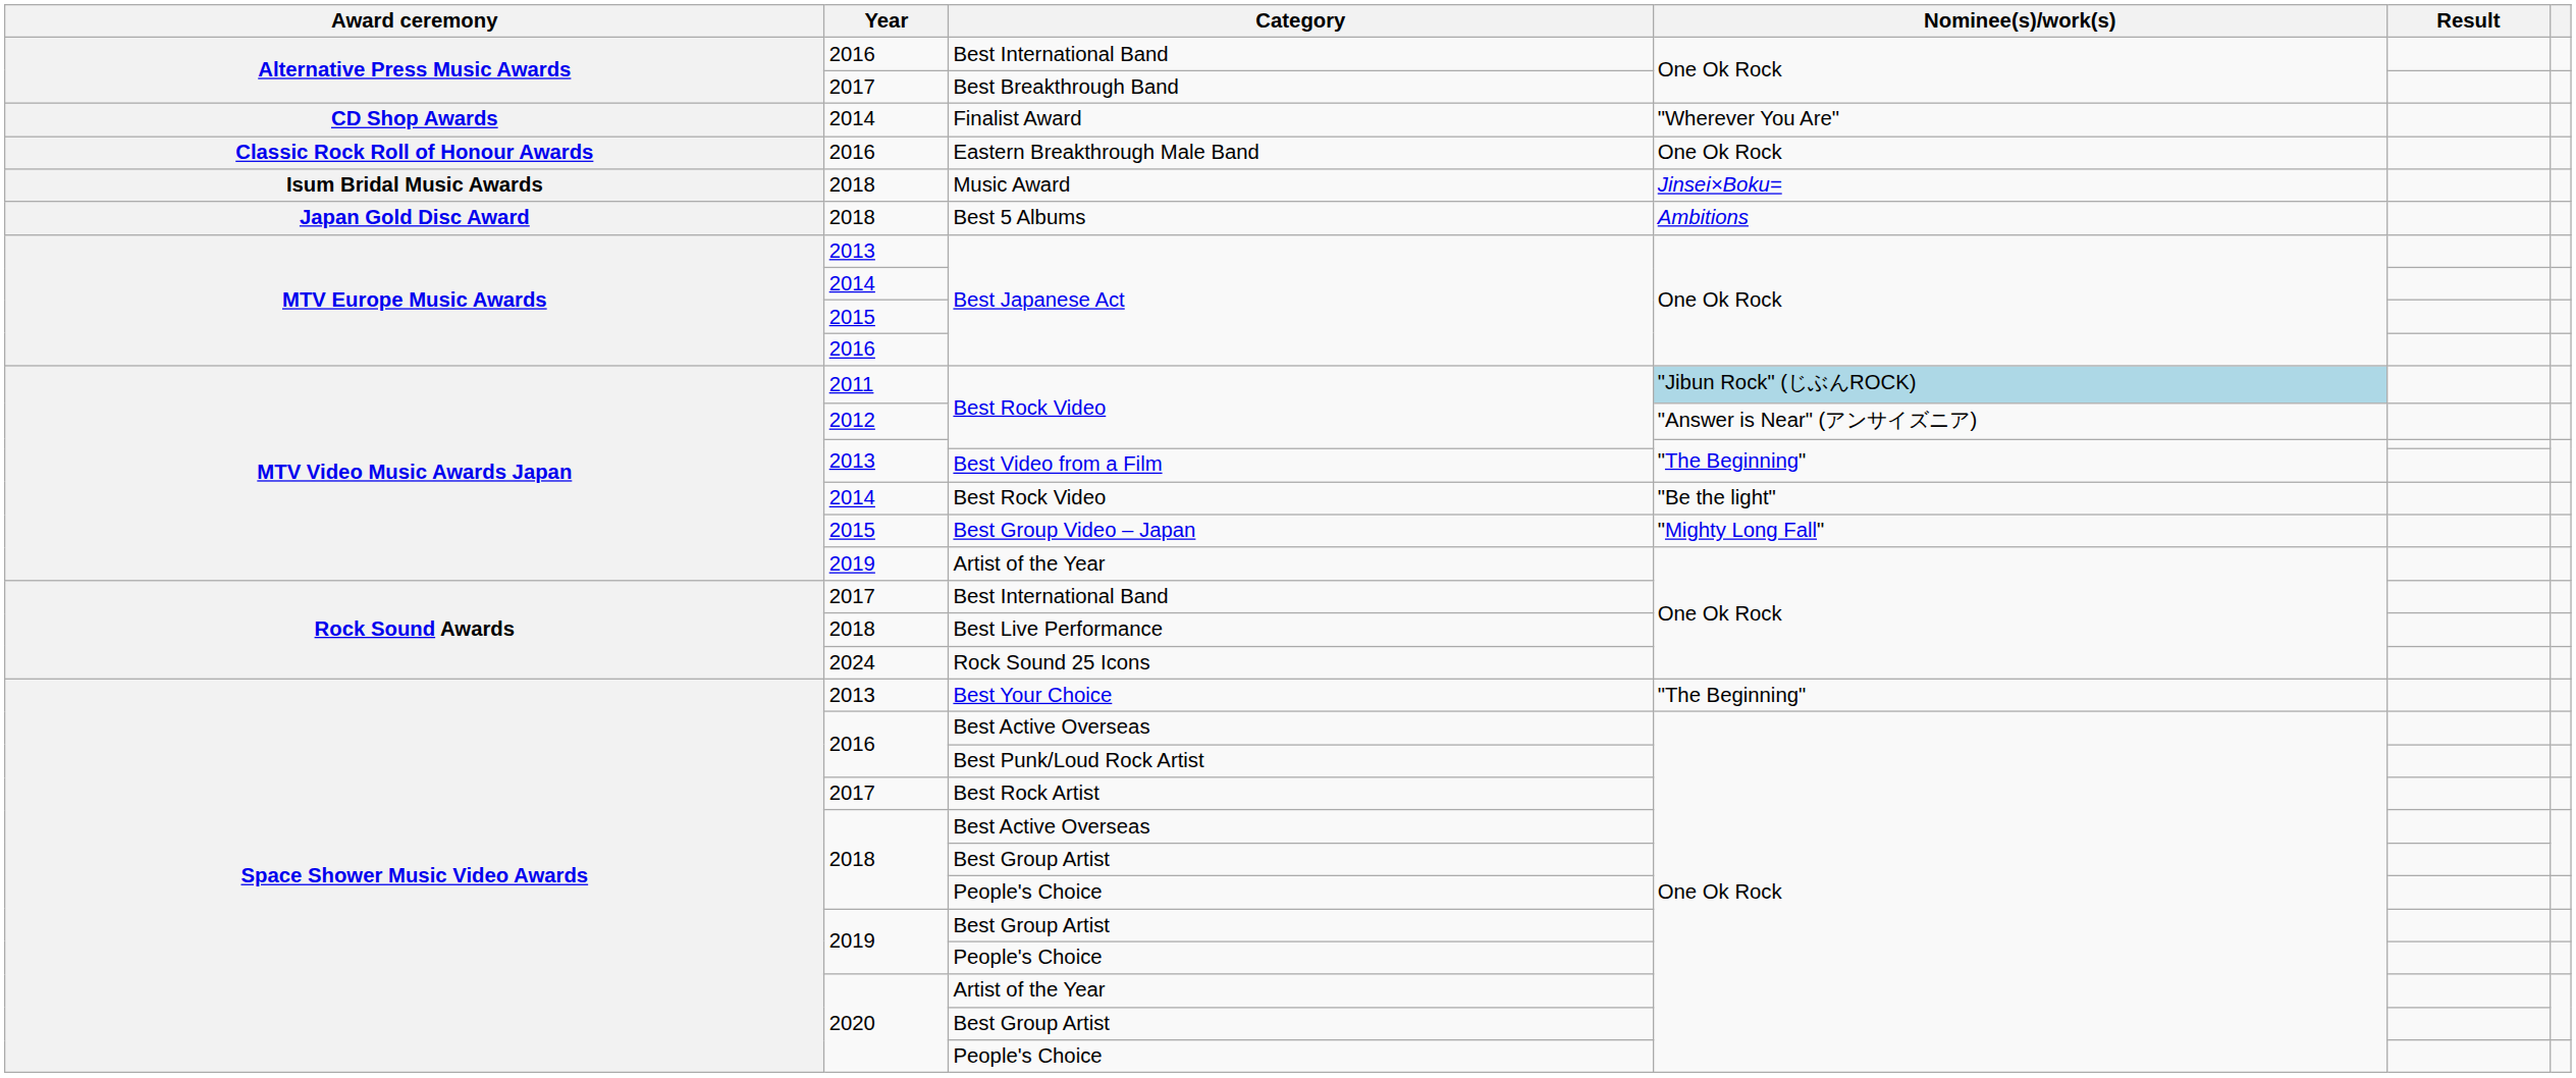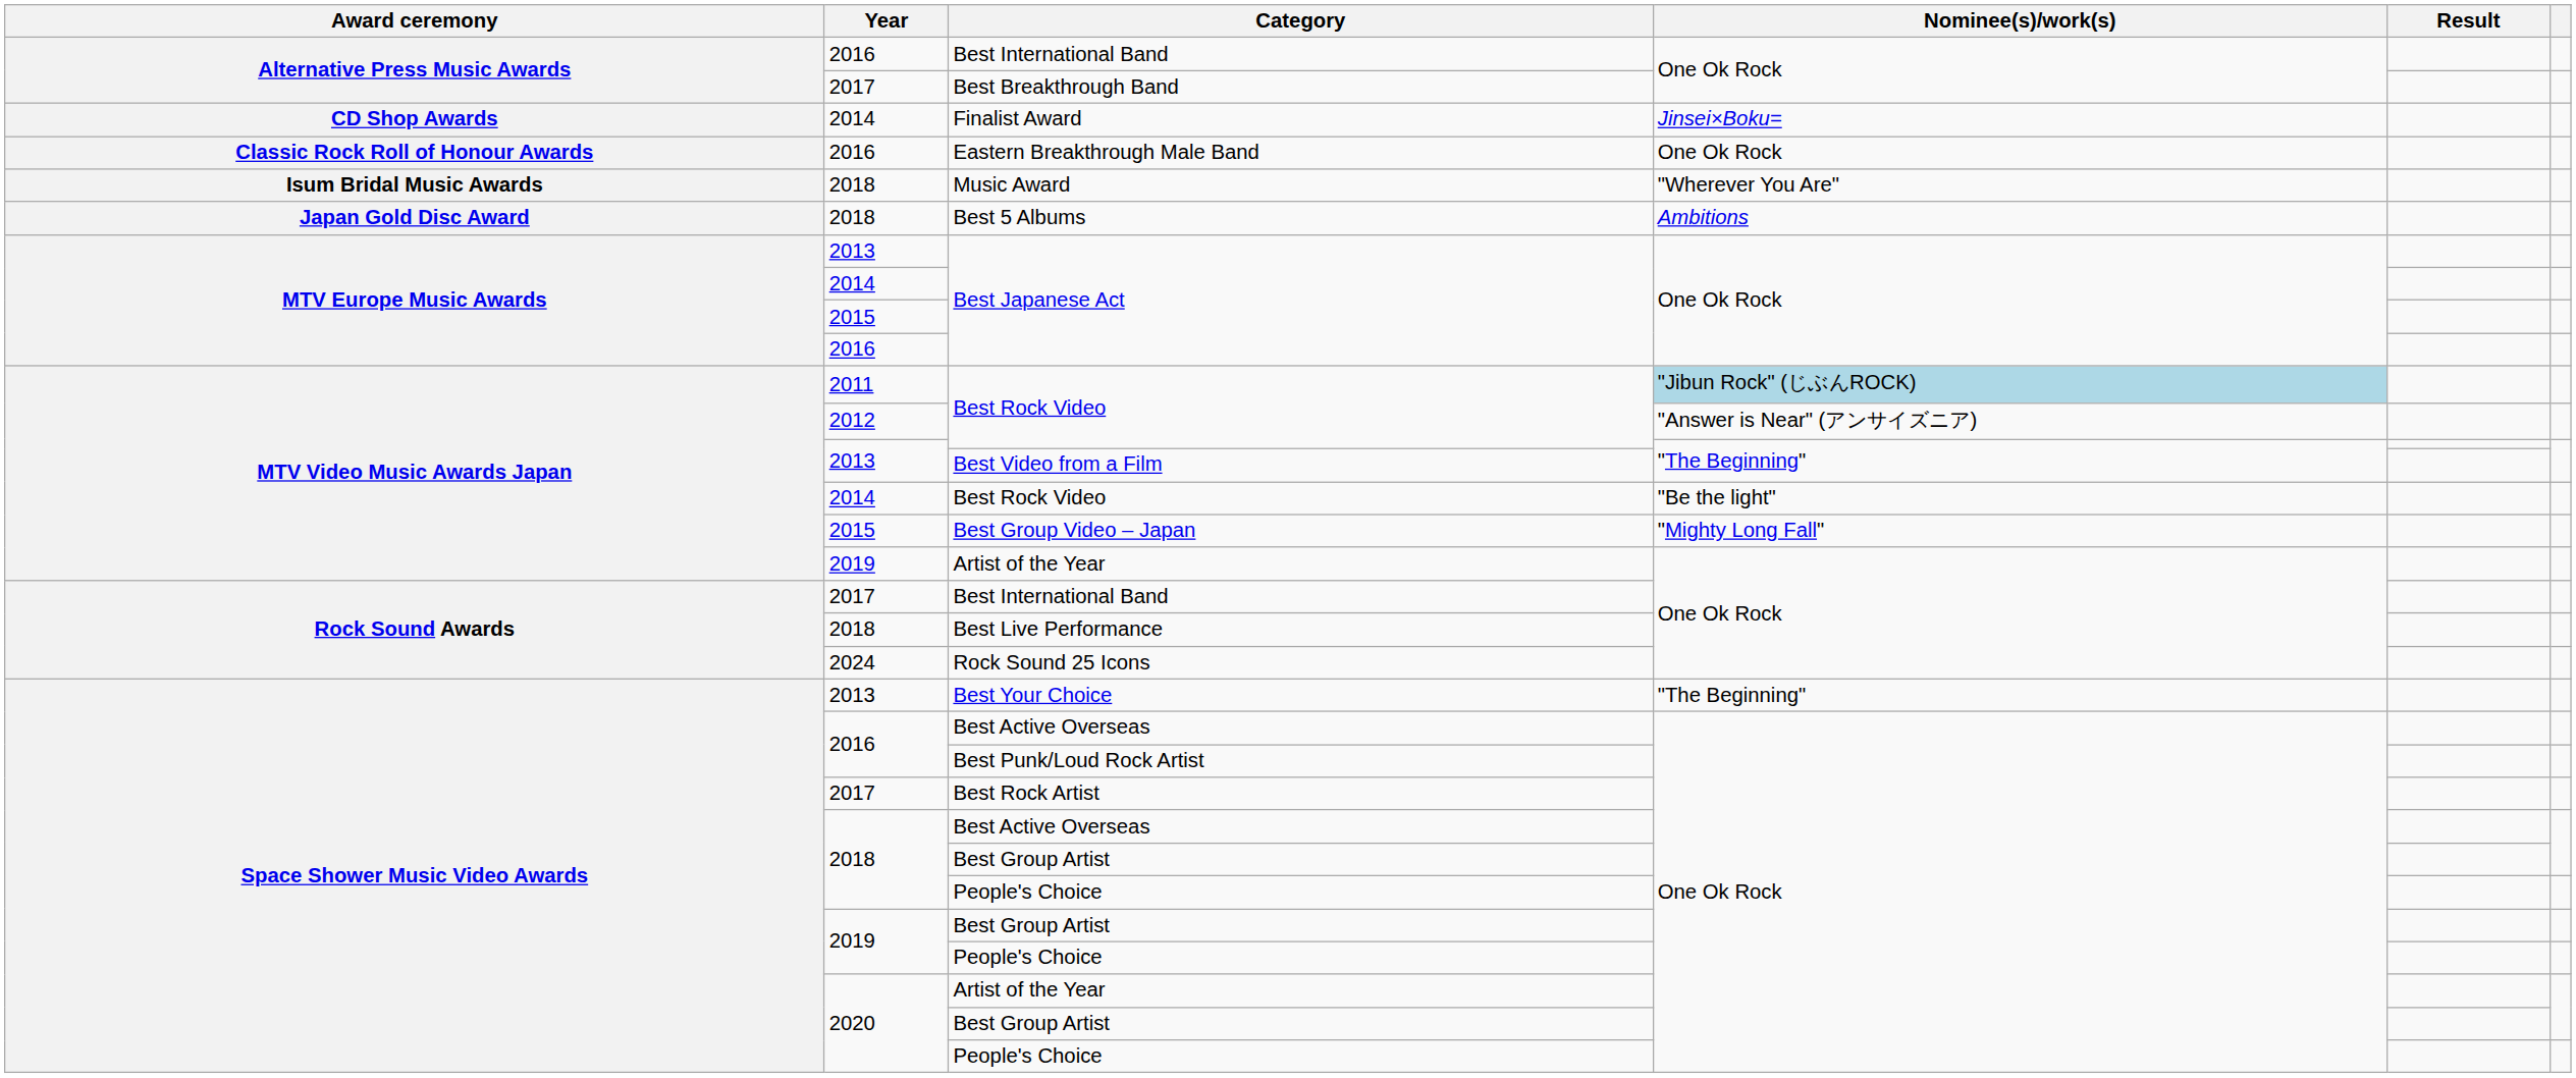 <table class="wikitable sortable plainrowheaders" style="width: 100%;">
 <tr>
 <th scope="col">Award ceremony</th>
 <th scope="col">Year</th>
 <th scope="col">Category </th>
 <th scope="col">Nominee(s)/work(s)</th>
 <th scope="col">Result</th>
 <th scope="col" class="unsortable"></th>
 </tr>
 <tr>
 <th scope="row" rowspan="2"><a href='#'>Alternative Press Music Awards</a></th>
 <td>2016</td>
 <td>Best International Band</td>
 <td rowspan="2">One Ok Rock</td>
 <td></td>
 <td style="text-align:center;"></td>
 </tr>
 <tr>
 <td>2017</td>
 <td>Best Breakthrough Band</td>
 <td></td>
 <td style="text-align:center;"></td>
 </tr>
 <tr>
 <th scope="row"><a href='#'>CD Shop Awards</a></th>
 <td>2014</td>
 <td>Finalist Award</td>
-<td>"Wherever You Are"</td>
+<td><em><a href='#'>Jinsei×Boku=</a></em></td>
 <td></td>
 <td style="text-align:center;"></td>
 </tr>
 <tr>
 <th scope="row"><a href='#'>Classic Rock Roll of Honour Awards</a></th>
 <td>2016</td>
 <td>Eastern Breakthrough Male Band</td>
 <td rowspan="1">One Ok Rock</td>
 <td></td>
 <td style="text-align:center;"></td>
 </tr>
 <tr>
 <th scope="row">Isum Bridal Music Awards</th>
 <td>2018</td>
 <td>Music Award</td>
-<td><em><a href='#'>Jinsei×Boku=</a></em></td>
+<td>"Wherever You Are"</td>
 <td></td>
 <td style="text-align:center;"></td>
 </tr>
 <tr>
 <th scope="row"><a href='#'>Japan Gold Disc Award</a></th>
 <td>2018</td>
 <td>Best 5 Albums</td>
 <td><em><a href='#'>Ambitions</a></em></td>
 <td></td>
 <td style="text-align:center;"></td>
 </tr>
 <tr>
 <th scope="row" rowspan="4"><a href='#'>MTV Europe Music Awards</a></th>
 <td><a href='#'>2013</a></td>
 <td rowspan="4"><a href='#'>Best Japanese Act</a></td>
 <td rowspan="4">One Ok Rock</td>
 <td></td>
 <td style="text-align:center;"></td>
 </tr>
 <tr>
 <td><a href='#'>2014</a></td>
 <td></td>
 <td style="text-align:center;"></td>
 </tr>
 <tr>
 <td><a href='#'>2015</a></td>
 <td></td>
 <td style="text-align:center;"></td>
 </tr>
 <tr>
 <td><a href='#'>2016</a></td>
 <td></td>
 <td style="text-align:center;"></td>
 </tr>
 <tr>
 <th scope="row" rowspan="7"><a href='#'>MTV Video Music Awards Japan</a></th>
 <td><a href='#'>2011</a></td>
 <td rowspan="3"><a href='#'>Best Rock Video</a></td>
 <td style="background: lightblue;">"Jibun Rock" (じぶんROCK)</td>
 <td></td>
 <td style="text-align:center;"></td>
 </tr>
 <tr>
 <td><a href='#'>2012</a></td>
 <td>"Answer is Near" (アンサイズニア)</td>
 <td></td>
 <td style="text-align:center;"></td>
 </tr>
 <tr>
 <td rowspan="2"><a href='#'>2013</a></td>
 <td rowspan="2">"<a href='#'>The Beginning</a>"</td>
 <td></td>
 <td style="text-align:center;" rowspan="2"></td>
 </tr>
 <tr>
 <td><a href='#'>Best Video from a Film</a></td>
 <td></td>
 </tr>
 <tr>
 <td><a href='#'>2014</a></td>
 <td>Best Rock Video</td>
 <td>"Be the light"</td>
 <td></td>
 <td style="text-align:center;"></td>
 </tr>
 <tr>
 <td><a href='#'>2015</a></td>
 <td><a href='#'>Best Group Video – Japan</a></td>
 <td>"<a href='#'>Mighty Long Fall</a>"</td>
 <td></td>
 <td style="text-align:center;"></td>
 </tr>
 <tr>
 <td><a href='#'>2019</a></td>
 <td>Artist of the Year</td>
 <td rowspan="4">One Ok Rock</td>
 <td></td>
 <td style="text-align:center;"></td>
 </tr>
 <tr>
 <th scope="row" rowspan="3"><a href='#'>Rock Sound</a> Awards</th>
 <td>2017</td>
 <td>Best International Band</td>
 <td></td>
 <td style="text-align:center;"></td>
 </tr>
 <tr>
 <td>2018</td>
 <td>Best Live Performance</td>
 <td></td>
 <td style="text-align:center;"></td>
 </tr>
 <tr>
 <td>2024</td>
 <td>Rock Sound 25 Icons</td>
 <td></td>
 <td style="text-align:center;"></td>
 </tr>
 <tr>
 <th scope="row" rowspan="12"><a href='#'>Space Shower Music Video Awards</a></th>
 <td>2013</td>
 <td><a href='#'>Best Your Choice</a></td>
 <td>"The Beginning"</td>
 <td></td>
 <td style="text-align:center;"></td>
 </tr>
 <tr>
 <td rowspan="2">2016</td>
 <td>Best Active Overseas</td>
 <td rowspan="11">One Ok Rock</td>
 <td></td>
 <td style="text-align:center;"></td>
 </tr>
 <tr>
 <td>Best Punk/Loud Rock Artist</td>
 <td></td>
 <td style="text-align:center;"></td>
 </tr>
 <tr>
 <td>2017</td>
 <td>Best Rock Artist</td>
 <td></td>
 <td style="text-align:center;"></td>
 </tr>
 <tr>
 <td rowspan="3">2018</td>
 <td>Best Active Overseas</td>
 <td></td>
 <td style="text-align:center;" rowspan="2"></td>
 </tr>
 <tr>
 <td>Best Group Artist</td>
 <td></td>
 </tr>
 <tr>
 <td>People's Choice</td>
 <td></td>
 <td style="text-align:center;"></td>
 </tr>
 <tr>
 <td rowspan="2">2019</td>
 <td>Best Group Artist</td>
 <td></td>
 <td style="text-align:center;"></td>
 </tr>
 <tr>
 <td>People's Choice</td>
 <td></td>
 <td style="text-align:center;"></td>
 </tr>
 <tr>
 <td rowspan="3">2020</td>
 <td>Artist of the Year</td>
 <td></td>
 <td style="text-align:center;" rowspan="2"></td>
 </tr>
 <tr>
 <td>Best Group Artist</td>
 <td></td>
 </tr>
 <tr>
 <td>People's Choice</td>
 <td></td>
 <td style="text-align:center;"></td>
 </tr>
 </table>
